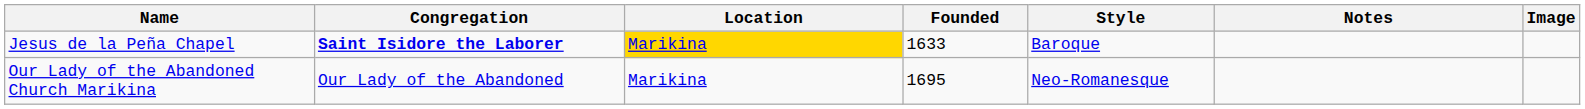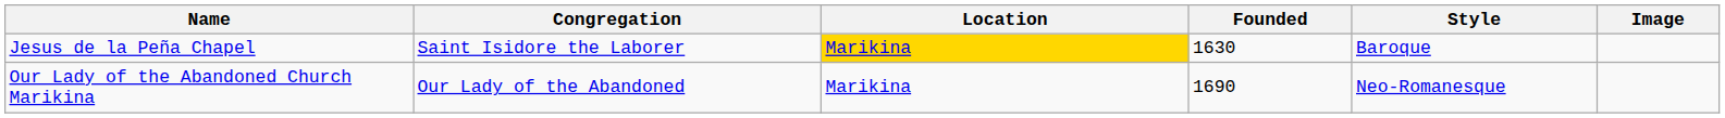 <table class="wikitable sortable">
 <tr>
 <th width=20%>Name</th>
 <th width=20%>Congregation</th>
 <th width=18%>Location</th>
 <th width=8%>Founded</th>
 <th width=12%>Style</th>
-<th width=20%>Notes</th>
 <th width=6%>Image</th>
 </tr>
 <tr>
 <td><a href='#'>Jesus de la Peña Chapel</a></td>
-<td><strong><a href='#'>Saint Isidore the Laborer</a></strong></td>
+<td><a href='#'>Saint Isidore the Laborer</a></td>
 <td style="background: gold;"><a href='#'>Marikina</a></td>
-<td>1633</td>
+<td>1630</td>
 <td><a href='#'>Baroque</a></td>
-<td></td>
 <td></td>
 </tr>
 <tr>
 <td><a href='#'>Our Lady of the Abandoned Church Marikina</a></td>
 <td><a href='#'>Our Lady of the Abandoned</a></td>
 <td><a href='#'>Marikina</a></td>
-<td>1695</td>
+<td>1690</td>
 <td><a href='#'>Neo-Romanesque</a></td>
-<td></td>
 <td></td>
 </tr>
 </table>
